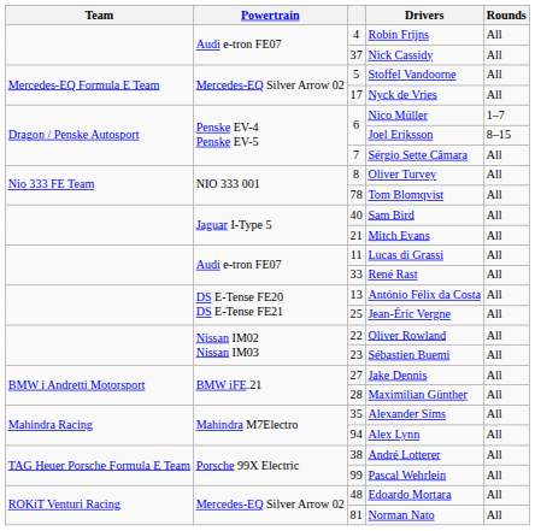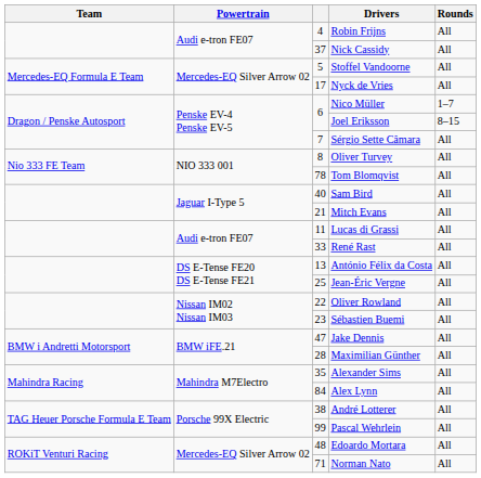 <table class="wikitable" style="font-size:85%;">
 <tr>
 <th>Team</th>
 <th><a href='#'>Powertrain</a></th>
 <th></th>
 <th>Drivers</th>
 <th>Rounds</th>
 </tr>
 <tr>
 <td rowspan=2></td>
 <td rowspan=2><a href='#'>Audi</a> e-tron FE07</td>
 <td align=center>4</td>
 <td> <a href='#'>Robin Frijns</a></td>
 <td>All</td>
 </tr>
 <tr>
 <td align=center>37</td>
 <td> <a href='#'>Nick Cassidy</a></td>
 <td>All</td>
 </tr>
 <tr>
 <td rowspan=2> <a href='#'>Mercedes-EQ Formula E Team</a></td>
 <td rowspan=2><a href='#'>Mercedes-EQ</a> Silver Arrow 02</td>
 <td align=center>5</td>
 <td> <a href='#'>Stoffel Vandoorne</a></td>
 <td>All</td>
 </tr>
 <tr>
 <td align=center>17</td>
 <td> <a href='#'>Nyck de Vries</a></td>
 <td>All</td>
 </tr>
 <tr>
 <td rowspan=3> <a href='#'>Dragon / Penske Autosport</a></td>
 <td rowspan=3><a href='#'>Penske</a> EV-4<br><a href='#'>Penske</a> EV-5</td>
 <td rowspan=2 align=center>6</td>
 <td> <a href='#'>Nico Müller</a></td>
 <td>1–7</td>
 </tr>
 <tr>
 <td> <a href='#'>Joel Eriksson</a></td>
 <td>8–15</td>
 </tr>
 <tr>
 <td align=center>7</td>
 <td> <a href='#'>Sérgio Sette Câmara</a></td>
 <td>All</td>
 </tr>
 <tr>
 <td rowspan=2> <a href='#'>Nio 333 FE Team</a></td>
 <td rowspan=2>NIO 333 001</td>
 <td align=center>8</td>
 <td> <a href='#'>Oliver Turvey</a></td>
 <td>All</td>
 </tr>
 <tr>
 <td align=center>78</td>
 <td> <a href='#'>Tom Blomqvist</a></td>
 <td>All</td>
 </tr>
 <tr>
 <td rowspan=2></td>
 <td rowspan=2><a href='#'>Jaguar</a> I-Type 5</td>
 <td align=center>40</td>
 <td> <a href='#'>Sam Bird</a></td>
 <td>All</td>
 </tr>
 <tr>
 <td align=center>21</td>
 <td> <a href='#'>Mitch Evans</a></td>
 <td>All</td>
 </tr>
 <tr>
 <td rowspan=2></td>
 <td rowspan=2><a href='#'>Audi</a> e-tron FE07</td>
 <td align=center>11</td>
 <td> <a href='#'>Lucas di Grassi</a></td>
 <td>All</td>
 </tr>
 <tr>
 <td align=center>33</td>
 <td> <a href='#'>René Rast</a></td>
 <td>All</td>
 </tr>
 <tr>
 <td rowspan=2></td>
 <td rowspan=2><a href='#'>DS</a> E-Tense FE20<br><a href='#'>DS</a> E-Tense FE21</td>
 <td align=center>13</td>
 <td> <a href='#'>António Félix da Costa</a></td>
 <td>All</td>
 </tr>
 <tr>
 <td align=center>25</td>
 <td> <a href='#'>Jean-Éric Vergne</a></td>
 <td>All</td>
 </tr>
 <tr>
 <td rowspan=2></td>
 <td rowspan=2><a href='#'>Nissan</a> IM02<br><a href='#'>Nissan</a> IM03</td>
 <td align=center>22</td>
 <td> <a href='#'>Oliver Rowland</a></td>
 <td>All</td>
 </tr>
 <tr>
 <td align=center>23</td>
 <td> <a href='#'>Sébastien Buemi</a></td>
 <td>All</td>
 </tr>
 <tr>
 <td rowspan=2> <a href='#'>BMW i Andretti Motorsport</a></td>
 <td rowspan=2><a href='#'>BMW iFE</a>.21</td>
-<td align=center>27</td>
+<td align=center>47</td>
 <td> <a href='#'>Jake Dennis</a></td>
 <td>All</td>
 </tr>
 <tr>
 <td align=center>28</td>
 <td> <a href='#'>Maximilian Günther</a></td>
 <td>All</td>
 </tr>
 <tr>
 <td rowspan=2> <a href='#'>Mahindra Racing</a></td>
 <td rowspan=2><a href='#'>Mahindra</a> M7Electro</td>
 <td align=center>35</td>
 <td> <a href='#'>Alexander Sims</a></td>
 <td>All</td>
 </tr>
 <tr>
-<td align=center>94</td>
+<td align=center>84</td>
 <td> <a href='#'>Alex Lynn</a></td>
 <td>All</td>
 </tr>
 <tr>
 <td rowspan=2> <a href='#'>TAG Heuer Porsche Formula E Team</a></td>
 <td rowspan=2><a href='#'>Porsche</a> 99X Electric</td>
 <td align=center>38</td>
 <td> <a href='#'>André Lotterer</a></td>
 <td>All</td>
 </tr>
 <tr>
 <td align=center>99</td>
 <td> <a href='#'>Pascal Wehrlein</a></td>
 <td>All</td>
 </tr>
 <tr>
 <td rowspan=2> <a href='#'>ROKiT Venturi Racing</a></td>
 <td rowspan=2><a href='#'>Mercedes-EQ</a> Silver Arrow 02</td>
 <td align=center>48</td>
 <td> <a href='#'>Edoardo Mortara</a></td>
 <td>All</td>
 </tr>
 <tr>
-<td align=center>81</td>
+<td align=center>71</td>
 <td> <a href='#'>Norman Nato</a></td>
 <td>All</td>
 </tr>
 </table>
